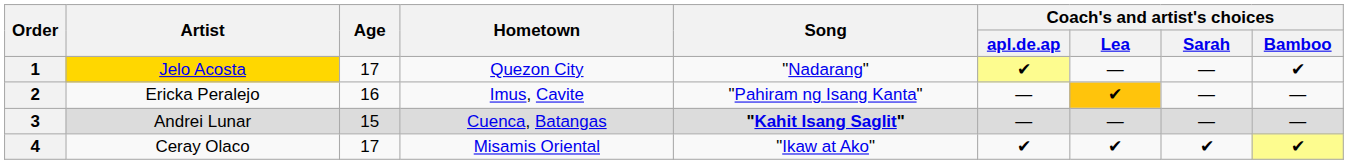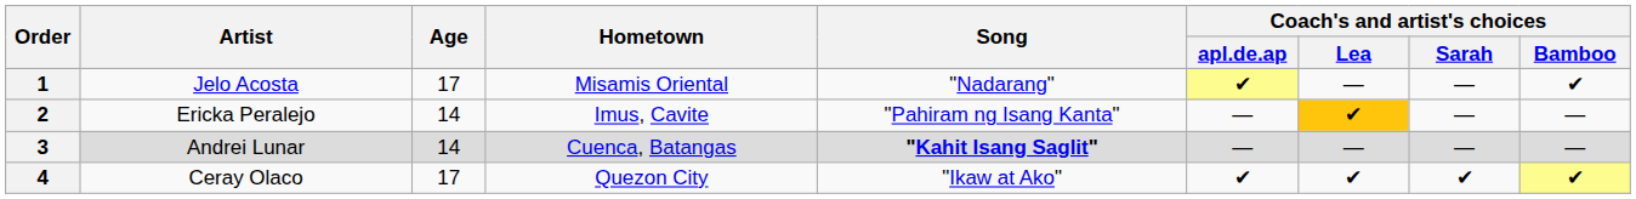 <table class="wikitable" style="text-align:center; line-height:17px; width:100%;">
 <tr>
 <th rowspan="2" scope="col" style="width:04%;">Order</th>
 <th rowspan="2" scope="col" style="width:18%;">Artist</th>
 <th rowspan="2" scope="col" style="width:04%;">Age</th>
 <th rowspan="2" scope="col" style="width:18%;">Hometown</th>
 <th rowspan="2" scope="col" style="width:20%;">Song</th>
 <th colspan="4" scope="col" style="width:24%;">Coach's and artist's choices</th>
 </tr>
 <tr>
 <th style="width:06%;"><a href='#'>apl.de.ap</a></th>
 <th style="width:06%;"><a href='#'>Lea</a></th>
 <th style="width:06%;"><a href='#'>Sarah</a></th>
 <th style="width:06%;"><a href='#'>Bamboo</a></th>
 </tr>
 <tr>
 <th>1</th>
-<td style="background: gold;"><a href='#'>Jelo Acosta</a></td>
+<td><a href='#'>Jelo Acosta</a></td>
 <td>17</td>
-<td><a href='#'>Quezon City</a></td>
+<td><a href='#'>Misamis Oriental</a></td>
 <td>"<a href='#'>Nadarang</a>"</td>
 <td style="background:#fdfc8f;">✔</td>
 <td>—</td>
 <td>—</td>
 <td>✔</td>
 </tr>
 <tr>
 <th>2</th>
 <td>Ericka Peralejo</td>
-<td>16</td>
+<td>14</td>
 <td><a href='#'>Imus</a>, <a href='#'>Cavite</a></td>
 <td>"<a href='#'>Pahiram ng Isang Kanta</a>"</td>
 <td>—</td>
 <td style="background:#ffc40c;">✔</td>
 <td>—</td>
 <td>—</td>
 </tr>
 <tr>
 <th>3</th>
 <td style="background:#dcdcdc;">Andrei Lunar</td>
-<td style="background:#dcdcdc;">15</td>
+<td style="background:#dcdcdc;">14</td>
 <td style="background:#dcdcdc;"><a href='#'>Cuenca</a>, <a href='#'>Batangas</a></td>
 <td style="background:#dcdcdc;"><strong>"<a href='#'>Kahit Isang Saglit</a>"</strong></td>
 <td style="background:#dcdcdc;">—</td>
 <td style="background:#dcdcdc;">—</td>
 <td style="background:#dcdcdc;">—</td>
 <td style="background:#dcdcdc;">—</td>
 </tr>
 <tr>
 <th>4</th>
 <td>Ceray Olaco</td>
 <td>17</td>
-<td><a href='#'>Misamis Oriental</a></td>
+<td><a href='#'>Quezon City</a></td>
 <td>"<a href='#'>Ikaw at Ako</a>"</td>
 <td>✔</td>
 <td>✔</td>
 <td>✔</td>
 <td style="background:#fdfc8f;">✔</td>
 </tr>
 </table>
